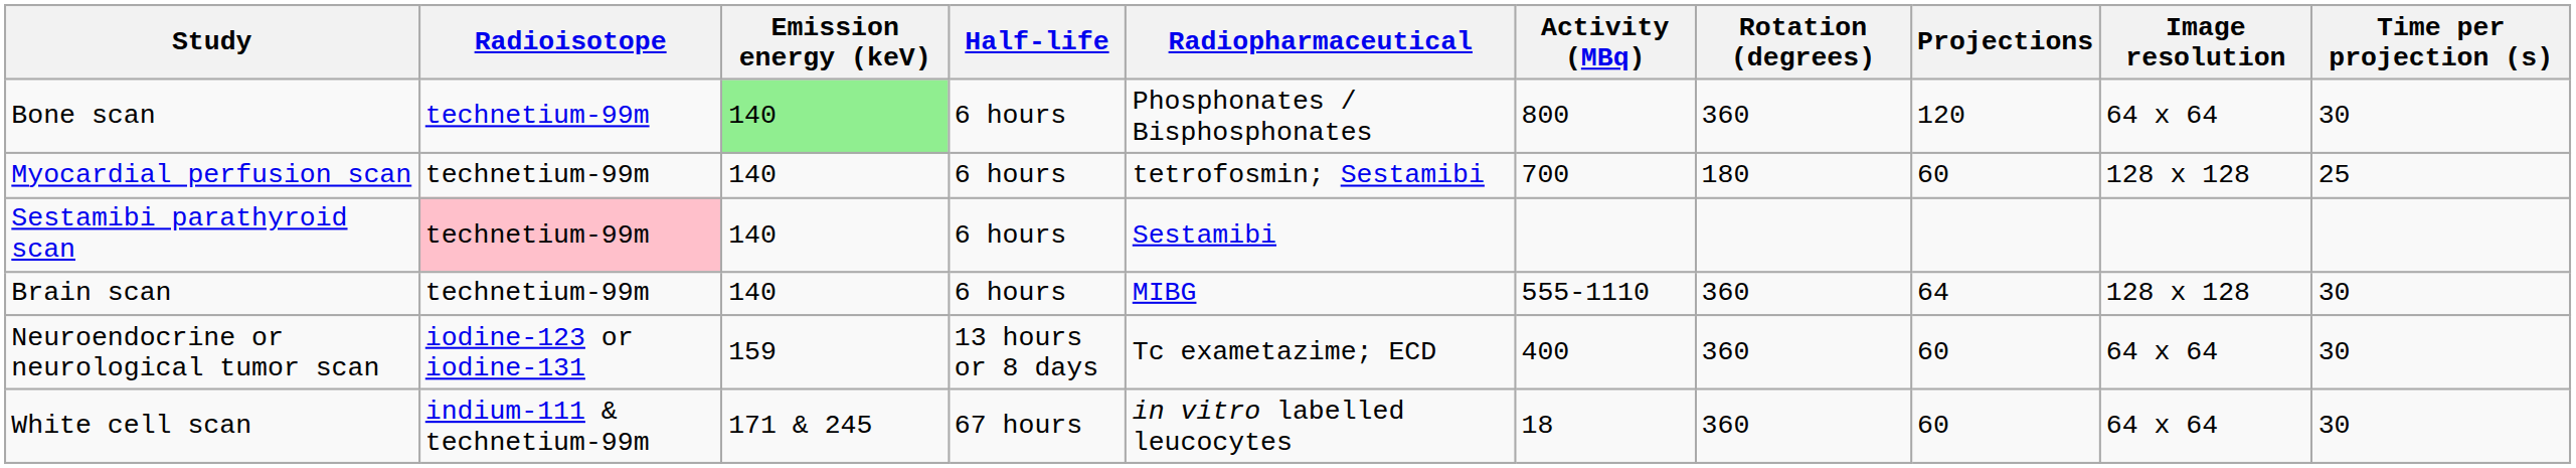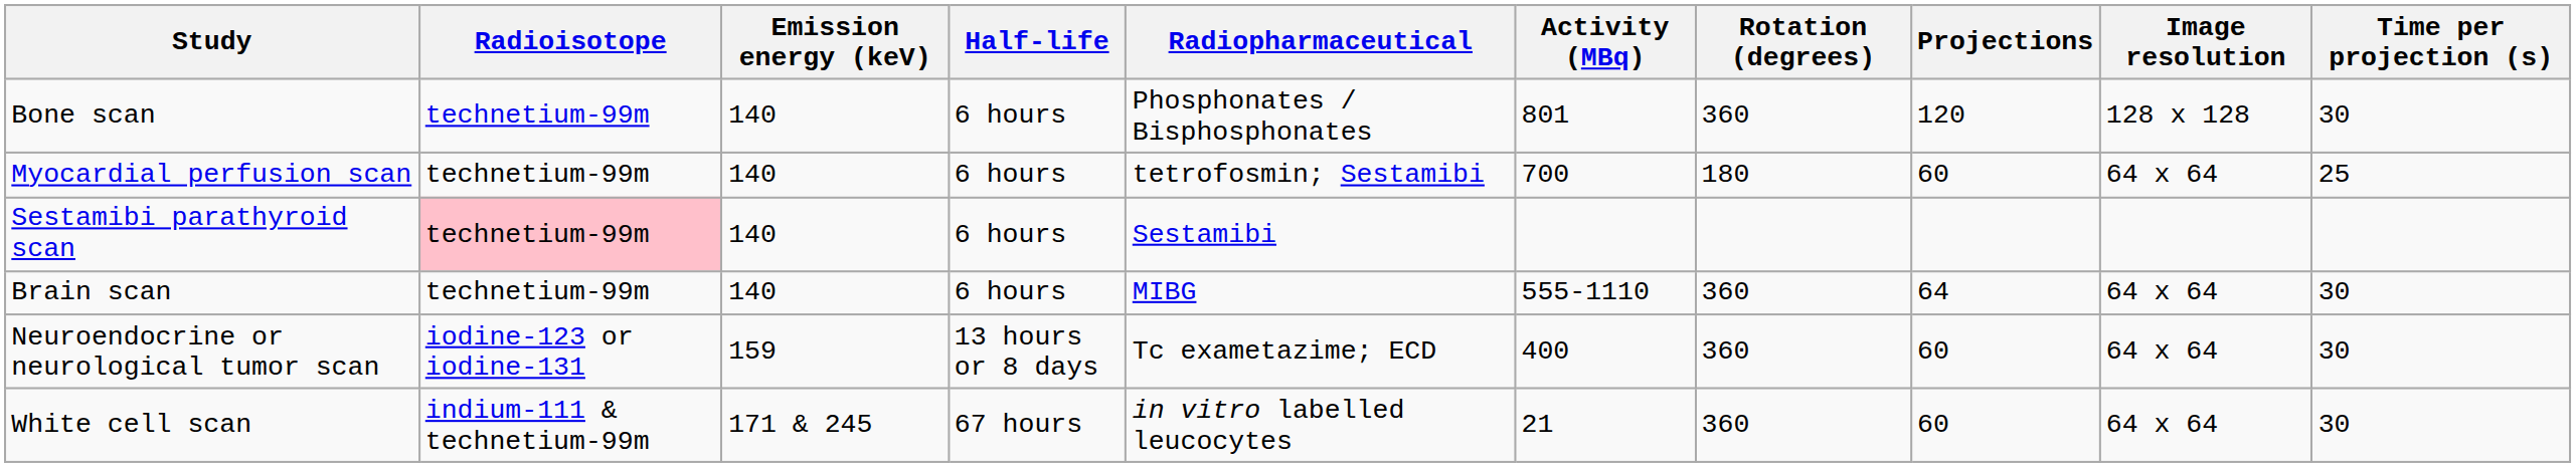 <table class="wikitable">
 <tr>
 <th>Study</th>
 <th><a href='#'>Radioisotope</a></th>
 <th>Emission energy (keV)</th>
 <th><a href='#'>Half-life</a></th>
 <th><a href='#'>Radiopharmaceutical</a></th>
 <th>Activity (<a href='#'>MBq</a>)</th>
 <th>Rotation (degrees)</th>
 <th>Projections</th>
 <th>Image resolution</th>
 <th>Time per projection (s)</th>
 </tr>
 <tr>
 <td>Bone scan</td>
 <td><a href='#'>technetium-99m</a></td>
-<td style="background: lightgreen;">140</td>
+<td>140</td>
 <td>6 hours</td>
 <td>Phosphonates / Bisphosphonates</td>
-<td>800</td>
+<td>801</td>
 <td>360</td>
 <td>120</td>
-<td>64 x 64</td>
+<td>128 x 128</td>
 <td>30</td>
 </tr>
 <tr>
 <td><a href='#'>Myocardial perfusion scan</a></td>
 <td>technetium-99m</td>
 <td>140</td>
 <td>6 hours</td>
 <td>tetrofosmin; <a href='#'>Sestamibi</a></td>
 <td>700</td>
 <td>180</td>
 <td>60</td>
-<td>128 x 128</td>
+<td>64 x 64</td>
 <td>25</td>
 </tr>
 <tr>
 <td><a href='#'>Sestamibi parathyroid scan</a></td>
 <td style="background: pink;">technetium-99m</td>
 <td>140</td>
 <td>6 hours</td>
 <td><a href='#'>Sestamibi</a></td>
 <td></td>
 <td></td>
 <td></td>
 <td></td>
 <td></td>
 </tr>
 <tr>
 <td>Brain scan</td>
 <td>technetium-99m</td>
 <td>140</td>
 <td>6 hours</td>
 <td><a href='#'>MIBG</a></td>
 <td>555-1110</td>
 <td>360</td>
 <td>64</td>
-<td>128 x 128</td>
+<td>64 x 64</td>
 <td>30</td>
 </tr>
 <tr>
 <td>Neuroendocrine or neurological tumor scan</td>
 <td><a href='#'>iodine-123</a> or <a href='#'>iodine-131</a></td>
 <td>159</td>
 <td>13 hours or 8 days</td>
 <td>Tc exametazime; ECD</td>
 <td>400</td>
 <td>360</td>
 <td>60</td>
 <td>64 x 64</td>
 <td>30</td>
 </tr>
 <tr>
 <td>White cell scan</td>
 <td><a href='#'>indium-111</a> & technetium-99m</td>
 <td>171 & 245</td>
 <td>67 hours</td>
 <td><em>in vitro</em> labelled leucocytes</td>
-<td>18</td>
+<td>21</td>
 <td>360</td>
 <td>60</td>
 <td>64 x 64</td>
 <td>30</td>
 </tr>
 </table>
